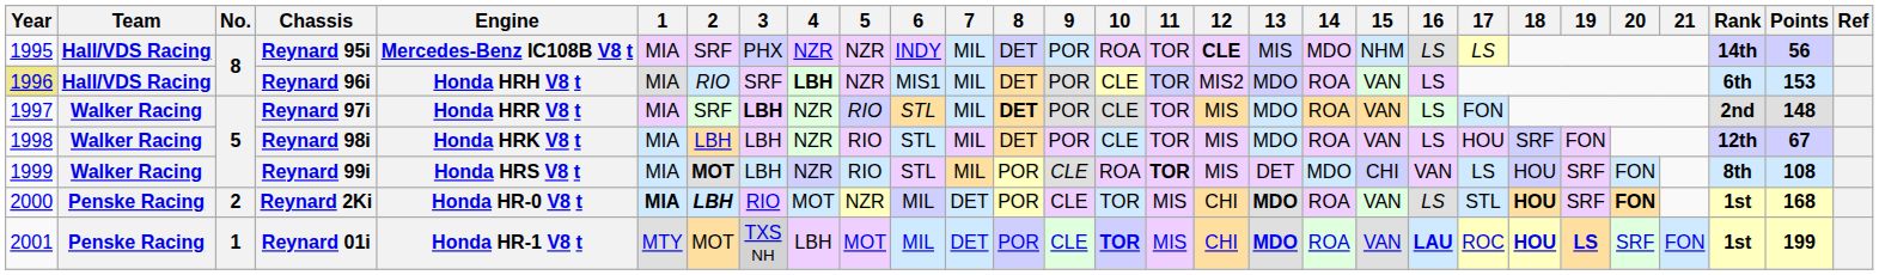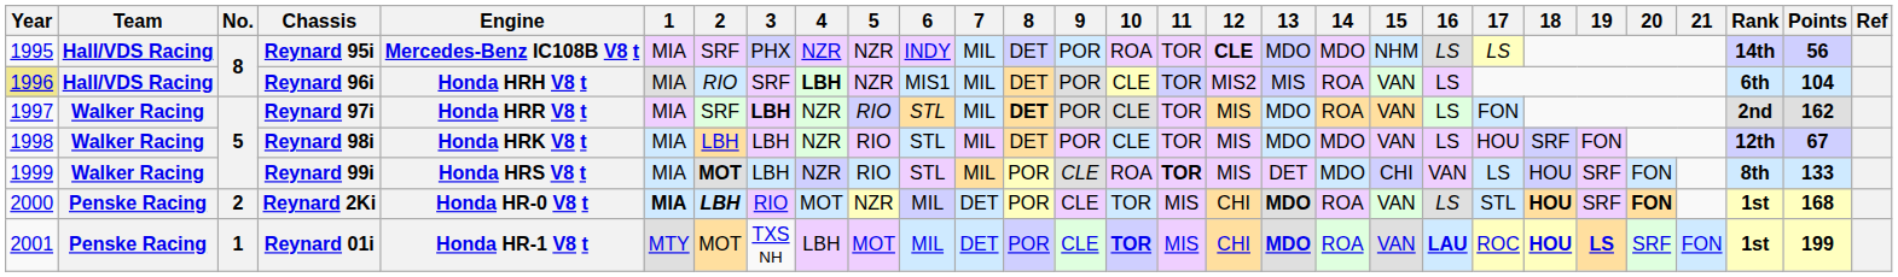 <table class="wikitable" style="text-align:center; font-size:85%">
 <tr>
 <th>Year</th>
 <th>Team</th>
 <th>No.</th>
 <th>Chassis</th>
 <th>Engine</th>
 <th>1</th>
 <th>2</th>
 <th>3</th>
 <th>4</th>
 <th>5</th>
 <th>6</th>
 <th>7</th>
 <th>8</th>
 <th>9</th>
 <th>10</th>
 <th>11</th>
 <th>12</th>
 <th>13</th>
 <th>14</th>
 <th>15</th>
 <th>16</th>
 <th>17</th>
 <th>18</th>
 <th>19</th>
 <th>20</th>
 <th>21</th>
 <th>Rank</th>
 <th>Points</th>
 <th>Ref</th>
 </tr>
 <tr>
 <td><a href='#'>1995</a></td>
 <th nowrap><a href='#'>Hall/VDS Racing</a></th>
 <th rowspan=2>8</th>
 <th nowrap><a href='#'>Reynard</a> 95i</th>
 <th nowrap><a href='#'>Mercedes-Benz</a> IC108B <a href='#'>V8</a> <a href='#'>t</a></th>
 <td style="background:#EFCFFF;">MIA<br></td>
 <td style="background:#EFCFFF;">SRF<br></td>
 <td style="background:#CFCFFF;">PHX<br></td>
 <td style="background:#EFCFFF;"><a href='#'>NZR</a><br></td>
 <td style="background:#EFCFFF;">NZR<br></td>
 <td style="background:#EFCFFF;"><a href='#'>INDY</a><br></td>
 <td style="background:#CFEAFF;">MIL<br></td>
 <td style="background:#CFCFFF;">DET<br></td>
 <td style="background:#CFEAFF;">POR<br></td>
 <td style="background:#EFCFFF;">ROA<br></td>
 <td style="background:#EFCFFF;">TOR<br></td>
 <td style="background:#EFCFFF;"><strong>CLE</strong><br></td>
-<td style="background:#CFCFFF;">MIS<br></td>
+<td style="background:#CFCFFF;">MDO<br></td>
 <td style="background:#EFCFFF;">MDO<br></td>
 <td style="background:#CFEAFF;">NHM<br></td>
 <td style="background:#DFDFDF;"><em>LS</em><br></td>
 <td style="background:#FFFFBF;"><em>LS</em><br></td>
 <td colspan=4></td>
 <td style="background:#CFCFFF;"><strong>14th</strong></td>
 <td style="background:#CFCFFF;"><strong>56</strong></td>
 <th></th>
 </tr>
 <tr>
 <td style="background: khaki;"><a href='#'>1996</a></td>
 <th nowrap><a href='#'>Hall/VDS Racing</a></th>
 <th nowrap><a href='#'>Reynard</a> 96i</th>
 <th nowrap><a href='#'>Honda</a> HRH <a href='#'>V8</a> <a href='#'>t</a></th>
 <td style="background:#DFDFDF;">MIA<br></td>
 <td style="background:#CFEAFF;"><em>RIO</em><br></td>
 <td style="background:#EFCFFF;">SRF<br></td>
 <td style="background:#DFFFDF;"><strong>LBH</strong><br></td>
 <td style="background:#EFCFFF;">NZR<br></td>
 <td style="background:#CFEAFF;">MIS1<br></td>
 <td style="background:#CFEAFF;">MIL<br></td>
 <td style="background:#FFDF9F;">DET<br></td>
 <td style="background:#DFDFDF;">POR<br></td>
 <td style="background:#FFFFBF;">CLE<br></td>
 <td style="background:#CFCFFF;">TOR<br></td>
 <td style="background:#EFCFFF;">MIS2<br></td>
-<td style="background:#CFCFFF;">MDO<br></td>
+<td style="background:#CFCFFF;">MIS<br></td>
 <td style="background:#EFCFFF;">ROA<br></td>
 <td style="background:#DFFFDF;">VAN<br></td>
 <td style="background:#EFCFFF;">LS<br></td>
 <td colspan=5></td>
 <td style="background:#CFEAFF;"><strong>6th</strong></td>
-<td style="background:#CFEAFF;"><strong>153</strong></td>
+<td style="background:#CFEAFF;"><strong>104</strong></td>
 <th></th>
 </tr>
 <tr>
 <td><a href='#'>1997</a></td>
 <th nowrap><a href='#'>Walker Racing</a></th>
 <th rowspan=3>5</th>
 <th nowrap><a href='#'>Reynard</a> 97i</th>
 <th nowrap><a href='#'>Honda</a> HRR <a href='#'>V8</a> <a href='#'>t</a></th>
 <td style="background:#EFCFFF;">MIA<br></td>
 <td style="background:#DFFFDF;">SRF<br></td>
 <td style="background:#EFCFFF;"><strong>LBH</strong><br></td>
 <td style="background:#DFFFDF;">NZR<br></td>
 <td style="background:#CFCFFF;"><em>RIO</em><br></td>
 <td style="background:#FFDF9F;"><em>STL</em><br></td>
 <td style="background:#CFEAFF;">MIL<br></td>
 <td style="background:#FFDF9F;"><strong>DET</strong><br></td>
 <td style="background:#DFDFDF;">POR<br></td>
 <td style="background:#DFDFDF;">CLE<br></td>
 <td style="background:#EFCFFF;">TOR<br></td>
 <td style="background:#FFDF9F;">MIS<br></td>
 <td style="background:#CFEAFF;">MDO<br></td>
 <td style="background:#FFDF9F;">ROA<br></td>
 <td style="background:#FFDF9F;">VAN<br></td>
 <td style="background:#DFFFDF;">LS<br></td>
 <td style="background:#CFEAFF;">FON<br></td>
 <td colspan=4></td>
 <td style="background:#DFDFDF;"><strong>2nd</strong></td>
-<td style="background:#DFDFDF;"><strong>148</strong></td>
+<td style="background:#DFDFDF;"><strong>162</strong></td>
 <th></th>
 </tr>
 <tr>
 <td><a href='#'>1998</a></td>
 <th nowrap><a href='#'>Walker Racing</a></th>
 <th nowrap><a href='#'>Reynard</a> 98i</th>
 <th nowrap><a href='#'>Honda</a> HRK <a href='#'>V8</a> <a href='#'>t</a></th>
 <td style="background:#CFEAFF;">MIA<br></td>
 <td style="background:#FFDF9F;"><a href='#'>LBH</a><br></td>
 <td style="background:#EFCFFF;">LBH<br></td>
 <td style="background:#DFFFDF;">NZR<br></td>
 <td style="background:#EFCFFF;">RIO<br></td>
 <td style="background:#CFEAFF;">STL<br></td>
 <td style="background:#EFCFFF;">MIL<br></td>
 <td style="background:#FFDF9F;">DET<br></td>
 <td style="background:#EFCFFF;">POR<br></td>
 <td style="background:#CFEAFF;">CLE<br></td>
 <td style="background:#EFCFFF;">TOR<br></td>
 <td style="background:#EFCFFF;">MIS<br></td>
 <td style="background:#CFEAFF;">MDO<br></td>
-<td style="background:#EFCFFF;">ROA<br></td>
+<td style="background:#EFCFFF;">MDO<br></td>
 <td style="background:#EFCFFF;">VAN<br></td>
 <td style="background:#EFCFFF;">LS<br></td>
 <td style="background:#EFCFFF;">HOU<br></td>
 <td style="background:#CFCFFF;">SRF<br></td>
 <td style="background:#EFCFFF;">FON<br></td>
 <td colspan=2></td>
 <td style="background:#CFCFFF;"><strong>12th</strong></td>
 <td style="background:#CFCFFF;"><strong>67</strong></td>
 <th></th>
 </tr>
 <tr>
 <td><a href='#'>1999</a></td>
 <th nowrap><a href='#'>Walker Racing</a></th>
 <th nowrap><a href='#'>Reynard</a> 99i</th>
 <th nowrap><a href='#'>Honda</a> HRS <a href='#'>V8</a> <a href='#'>t</a></th>
 <td style="background:#CFEAFF;">MIA<br></td>
 <td style="background:#DFDFDF;"><strong>MOT</strong><br></td>
 <td style="background:#CFEAFF;">LBH<br></td>
 <td style="background:#CFCFFF;">NZR<br></td>
 <td style="background:#CFEAFF;">RIO<br></td>
 <td style="background:#EFCFFF;">STL<br></td>
 <td style="background:#FFDF9F;">MIL<br></td>
 <td style="background:#FFFFBF;">POR<br></td>
 <td style="background:#DFDFDF;"><em>CLE</em><br></td>
 <td style="background:#EFCFFF;">ROA<br></td>
 <td style="background:#EFCFFF;"><strong>TOR</strong><br></td>
 <td style="background:#EFCFFF;">MIS<br></td>
 <td style="background:#EFCFFF;">DET<br></td>
 <td style="background:#CFEAFF;">MDO<br></td>
 <td style="background:#CFCFFF;">CHI<br></td>
 <td style="background:#EFCFFF;">VAN<br></td>
 <td style="background:#CFEAFF;">LS<br></td>
 <td style="background:#CFCFFF;">HOU<br></td>
 <td style="background:#EFCFFF;">SRF<br></td>
 <td style="background:#CFEAFF;">FON<br></td>
 <td></td>
 <td style="background:#CFEAFF;"><strong>8th</strong></td>
-<td style="background:#CFEAFF;"><strong>108</strong></td>
+<td style="background:#CFEAFF;"><strong>133</strong></td>
 <th></th>
 </tr>
 <tr>
 <td><a href='#'>2000</a></td>
 <th nowrap><a href='#'>Penske Racing</a></th>
 <th>2</th>
 <th nowrap><a href='#'>Reynard</a> 2Ki</th>
 <th nowrap><a href='#'>Honda</a> HR-0 <a href='#'>V8</a> <a href='#'>t</a></th>
 <td style="background:#CFEAFF;"><strong>MIA</strong><br></td>
 <td style="background:#CFEAFF;"><strong><em>LBH</em></strong><br></td>
 <td style="background:#EFCFFF;"><a href='#'>RIO</a><br></td>
 <td style="background:#CFEAFF;">MOT<br></td>
 <td style="background:#FFFFBF;">NZR<br></td>
 <td style="background:#CFCFFF;">MIL<br></td>
 <td style="background:#CFEAFF;">DET<br></td>
 <td style="background:#FFFFBF;">POR<br></td>
 <td style="background:#EFCFFF;">CLE<br></td>
 <td style="background:#CFEAFF;">TOR<br></td>
 <td style="background:#EFCFFF;">MIS<br></td>
 <td style="background:#FFDF9F;">CHI<br></td>
 <td style="background:#DFDFDF;"><strong>MDO</strong><br></td>
 <td style="background:#EFCFFF;">ROA<br></td>
 <td style="background:#DFFFDF;">VAN<br></td>
 <td style="background:#DFDFDF;"><em>LS</em><br></td>
 <td style="background:#CFEAFF;">STL<br></td>
 <td style="background:#FFDF9F;"><strong>HOU</strong><br></td>
 <td style="background:#EFCFFF;">SRF<br></td>
 <td style="background:#FFDF9F;"><strong>FON</strong><br></td>
 <td></td>
 <td style="background:#FFFFBF;"><strong>1st</strong></td>
 <td style="background:#FFFFBF;"><strong>168</strong></td>
 <th></th>
 </tr>
 <tr>
 <td><a href='#'>2001</a></td>
 <th nowrap><a href='#'>Penske Racing</a></th>
 <th>1</th>
 <th nowrap><a href='#'>Reynard</a> 01i</th>
 <th nowrap><a href='#'>Honda</a> HR-1 <a href='#'>V8</a> <a href='#'>t</a></th>
 <td style="background:#DFDFDF;"><a href='#'>MTY</a><br></td>
 <td style="background:#FFDF9F;">MOT<br></td>
-<td style="background: lightgrey;"><a href='#'>TXS</a><br><small>NH</small></td>
+<td><a href='#'>TXS</a><br><small>NH</small></td>
 <td style="background:#EFCFFF;">LBH<br></td>
 <td style="background:#EFCFFF;"><a href='#'>MOT</a><br></td>
 <td style="background:#CFEAFF;"><a href='#'>MIL</a><br></td>
 <td style="background:#CFEAFF;"><a href='#'>DET</a><br></td>
 <td style="background:#CFCFFF;"><a href='#'>POR</a><br></td>
 <td style="background:#DFFFDF;"><a href='#'>CLE</a><br></td>
 <td style="background:#CFCFFF;"><strong><a href='#'>TOR</a></strong><br></td>
 <td style="background:#EFCFFF;"><a href='#'>MIS</a><br></td>
 <td style="background:#FFDF9F;"><a href='#'>CHI</a><br></td>
 <td style="background:#DFDFDF;"><strong><a href='#'>MDO</a></strong><br></td>
 <td style="background:#DFFFDF;"><a href='#'>ROA</a><br></td>
 <td style="background:#DFDFDF;"><a href='#'>VAN</a><br></td>
 <td style="background:#CFEAFF;"><strong><a href='#'>LAU</a></strong><br></td>
 <td style="background:#FFFFBF;"><a href='#'>ROC</a><br></td>
 <td style="background:#FFFFBF;"><strong><a href='#'>HOU</a></strong><br></td>
 <td style="background:#FFDF9F;"><strong><a href='#'>LS</a></strong><br></td>
 <td style="background:#DFFFDF;"><a href='#'>SRF</a><br></td>
 <td style="background:#CFEAFF;"><a href='#'>FON</a><br></td>
 <td style="background:#FFFFBF;"><strong>1st</strong></td>
 <td style="background:#FFFFBF;"><strong>199</strong></td>
 <th></th>
 </tr>
 </table>
